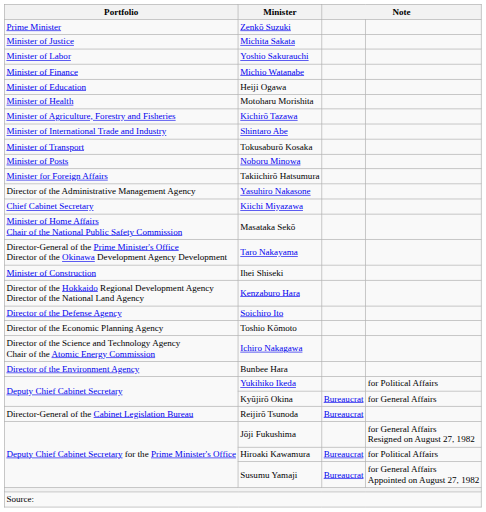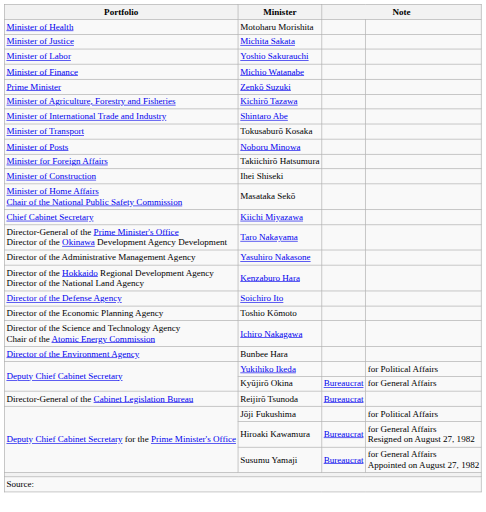 <table class="wikitable unsortable" style="font-size: 90%;">
 <tr>
 <th scope="col">Portfolio</th>
 <th scope="col">Minister</th>
 <th colspan=2 scope="col">Note</th>
 </tr>
 <tr>
-<td><a href='#'>Prime Minister</a></td>
-<td><a href='#'>Zenkō Suzuki</a></td>
+<td><a href='#'>Minister of Health</a></td>
+<td>Motoharu Morishita</td>
 <td></td>
 <td></td>
 </tr>
 <tr>
 <td><a href='#'>Minister of Justice</a></td>
 <td><a href='#'>Michita Sakata</a></td>
 <td></td>
 <td></td>
 </tr>
 <tr>
 <td><a href='#'>Minister of Labor</a></td>
 <td><a href='#'>Yoshio Sakurauchi</a></td>
 <td></td>
 <td></td>
 </tr>
 <tr>
 <td><a href='#'>Minister of Finance</a></td>
 <td><a href='#'>Michio Watanabe</a></td>
 <td></td>
 <td></td>
 </tr>
 <tr>
-<td><a href='#'>Minister of Education</a></td>
-<td>Heiji Ogawa</td>
-<td></td>
-<td></td>
-</tr>
-<tr>
-<td><a href='#'>Minister of Health</a></td>
-<td>Motoharu Morishita</td>
+<td><a href='#'>Prime Minister</a></td>
+<td><a href='#'>Zenkō Suzuki</a></td>
 <td></td>
 <td></td>
 </tr>
 <tr>
 <td><a href='#'>Minister of Agriculture, Forestry and Fisheries</a></td>
 <td><a href='#'>Kichirō Tazawa</a></td>
 <td></td>
 <td></td>
 </tr>
 <tr>
 <td><a href='#'>Minister of International Trade and Industry</a></td>
 <td><a href='#'>Shintaro Abe</a></td>
 <td></td>
 <td></td>
 </tr>
 <tr>
 <td><a href='#'>Minister of Transport</a></td>
 <td>Tokusaburō Kosaka</td>
 <td></td>
 <td></td>
 </tr>
 <tr>
 <td><a href='#'>Minister of Posts</a></td>
 <td><a href='#'>Noboru Minowa</a></td>
 <td></td>
 <td></td>
 </tr>
 <tr>
 <td><a href='#'>Minister for Foreign Affairs</a></td>
 <td>Takiichirō Hatsumura</td>
 <td></td>
 <td></td>
 </tr>
 <tr>
-<td>Director of the Administrative Management Agency</td>
-<td><a href='#'>Yasuhiro Nakasone</a></td>
+<td><a href='#'>Minister of Construction</a></td>
+<td>Ihei Shiseki</td>
+<td></td>
+<td></td>
+</tr>
+<tr>
+<td><a href='#'>Minister of Home Affairs</a><br><a href='#'>Chair of the National Public Safety Commission</a></td>
+<td>Masataka Sekō</td>
 <td></td>
 <td></td>
 </tr>
 <tr>
 <td><a href='#'>Chief Cabinet Secretary</a></td>
 <td><a href='#'>Kiichi Miyazawa</a></td>
 <td></td>
 <td></td>
 </tr>
 <tr>
-<td><a href='#'>Minister of Home Affairs</a><br><a href='#'>Chair of the National Public Safety Commission</a></td>
-<td>Masataka Sekō</td>
-<td></td>
-<td></td>
-</tr>
-<tr>
 <td>Director-General of the <a href='#'>Prime Minister's Office</a><br>Director of the <a href='#'>Okinawa</a> Development Agency Development</td>
 <td><a href='#'>Taro Nakayama</a></td>
 <td></td>
 <td></td>
 </tr>
 <tr>
-<td><a href='#'>Minister of Construction</a></td>
-<td>Ihei Shiseki</td>
+<td>Director of the Administrative Management Agency</td>
+<td><a href='#'>Yasuhiro Nakasone</a></td>
 <td></td>
 <td></td>
 </tr>
 <tr>
 <td>Director of the <a href='#'>Hokkaido</a> Regional Development Agency<br>Director of the National Land Agency</td>
 <td><a href='#'>Kenzaburo Hara</a></td>
 <td></td>
 <td></td>
 </tr>
 <tr>
 <td><a href='#'>Director of the Defense Agency</a></td>
 <td><a href='#'>Soichiro Ito</a></td>
 <td></td>
 <td></td>
 </tr>
 <tr>
 <td>Director of the Economic Planning Agency</td>
 <td>Toshio Kōmoto</td>
 <td></td>
 <td></td>
 </tr>
 <tr>
 <td>Director of the Science and Technology Agency<br>Chair of the <a href='#'>Atomic Energy Commission</a></td>
 <td><a href='#'>Ichiro Nakagawa</a></td>
 <td></td>
 <td></td>
 </tr>
 <tr>
 <td><a href='#'>Director of the Environment Agency</a></td>
 <td>Bunbee Hara</td>
 <td></td>
 <td></td>
 </tr>
 <tr>
 <td rowspan=2><a href='#'>Deputy Chief Cabinet Secretary</a></td>
 <td><a href='#'>Yukihiko Ikeda</a></td>
 <td></td>
 <td>for Political Affairs</td>
 </tr>
 <tr>
 <td>Kyūjirō Okina</td>
 <td><a href='#'>Bureaucrat</a></td>
 <td>for General Affairs</td>
 </tr>
 <tr>
 <td>Director-General of the <a href='#'>Cabinet Legislation Bureau</a></td>
 <td>Reijirō Tsunoda</td>
 <td><a href='#'>Bureaucrat</a></td>
 <td></td>
 </tr>
 <tr>
 <td rowspan=3><a href='#'>Deputy Chief Cabinet Secretary</a> for the <a href='#'>Prime Minister's Office</a></td>
 <td>Jōji Fukushima</td>
 <td></td>
-<td>for General Affairs<br>Resigned on August 27, 1982</td>
+<td>for Political Affairs</td>
 </tr>
 <tr>
 <td>Hiroaki Kawamura</td>
 <td><a href='#'>Bureaucrat</a></td>
-<td>for Political Affairs</td>
+<td>for General Affairs<br>Resigned on August 27, 1982</td>
 </tr>
 <tr>
 <td>Susumu Yamaji</td>
 <td><a href='#'>Bureaucrat</a></td>
 <td>for General Affairs<br>Appointed on August 27, 1982</td>
 </tr>
 <tr>
 <th colspan="4"></th>
 </tr>
 <tr>
 <td colspan="4">Source:</td>
 </tr>
 </table>
